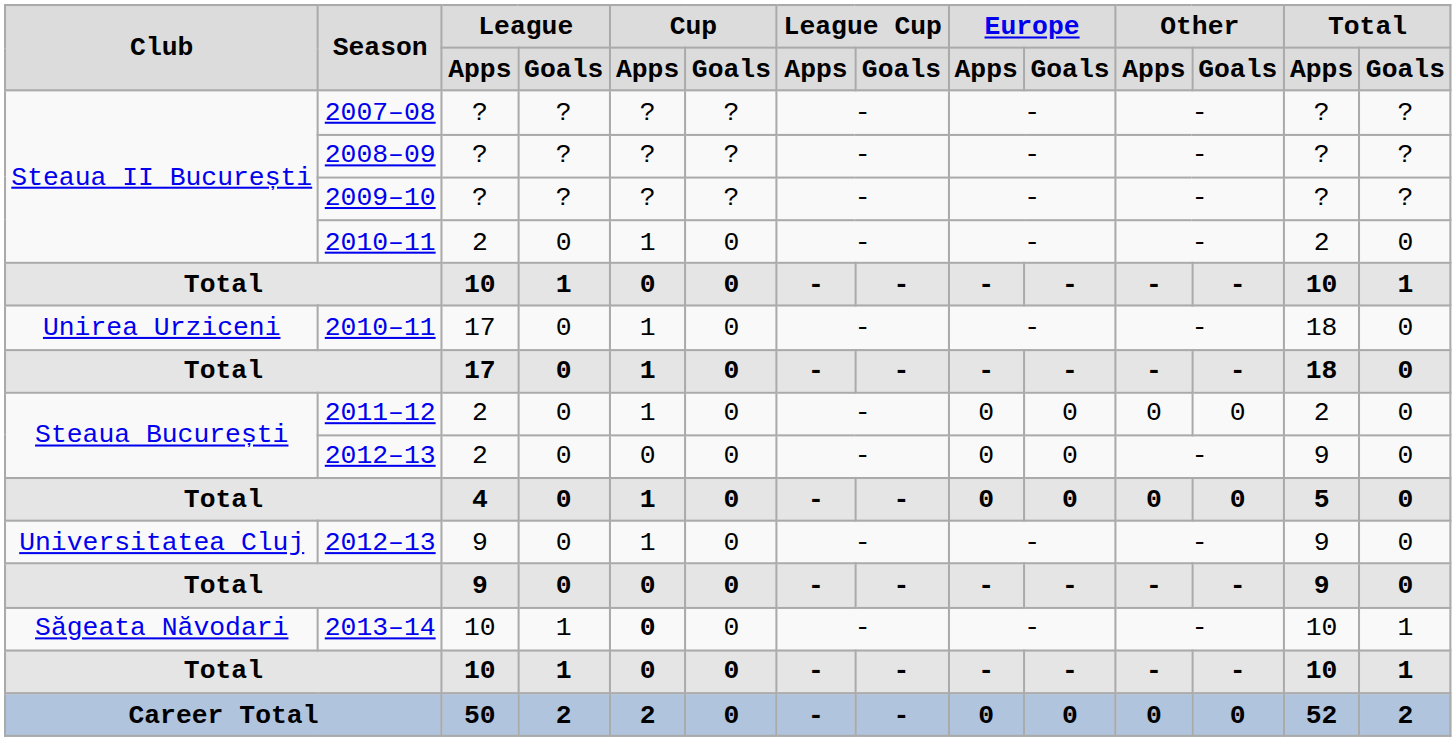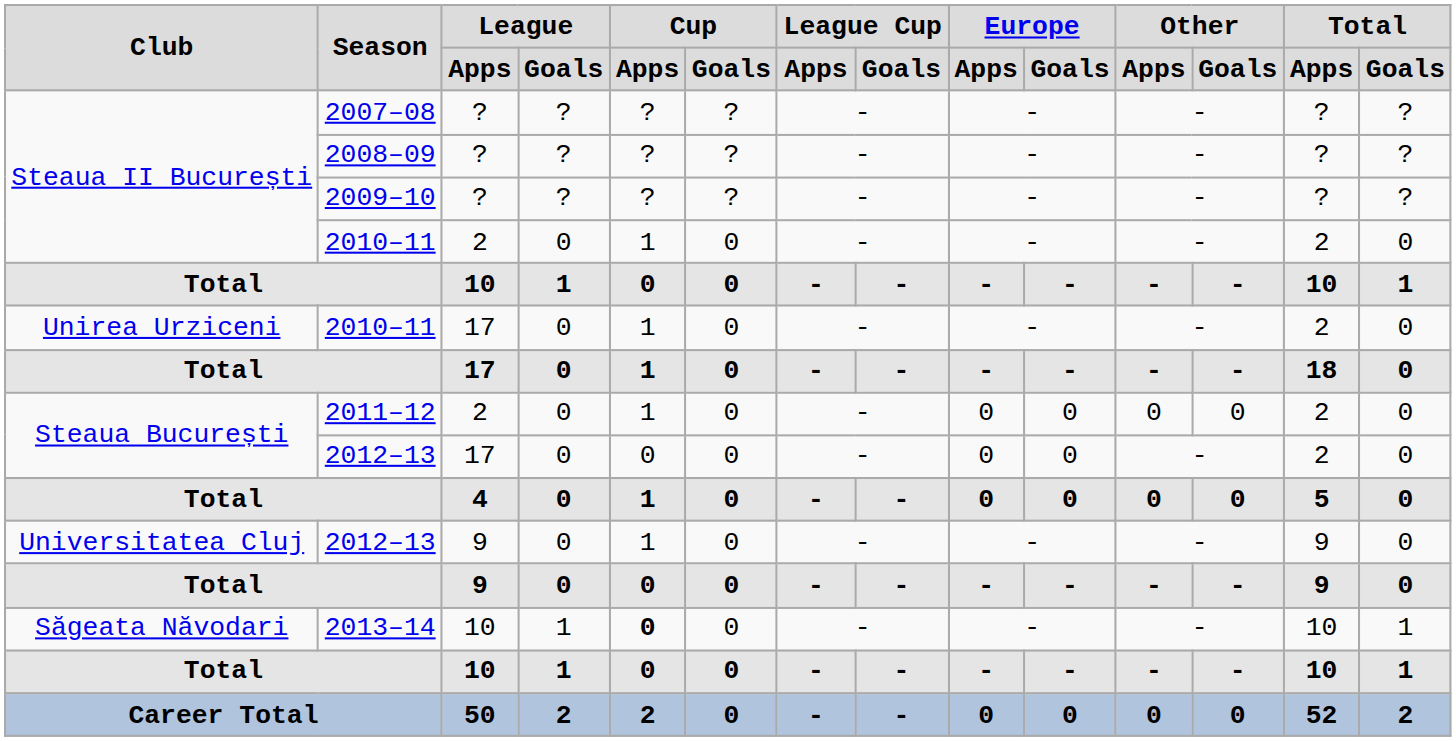 <table class="wikitable" style="text-align: center;">
 <tr>
 <th style="background: #DCDCDC; text-align: center" rowspan="2"><strong>Club</strong></th>
 <th style="background: #DCDCDC; text-align: center" rowspan="2"><strong>Season</strong></th>
 <th style="background: #DCDCDC; text-align: center" colspan="2"><strong>League</strong></th>
 <th style="background: #DCDCDC; text-align: center" colspan="2"><strong>Cup</strong></th>
 <th style="background: #DCDCDC; text-align: center" colspan="2"><strong>League Cup</strong></th>
 <th style="background: #DCDCDC; text-align: center" colspan="2"><a href='#'>Europe</a></th>
 <th style="background: #DCDCDC; text-align: center" colspan="2"><strong>Other</strong></th>
 <th style="background: #DCDCDC; text-align: center" colspan="3"><strong>Total</strong></th>
 </tr>
 <tr>
 <th style="background:#dcdcdc; text-align:center;">Apps</th>
 <th style="background:#dcdcdc; text-align:center;">Goals</th>
 <th style="background:#dcdcdc; text-align:center;">Apps</th>
 <th style="background:#dcdcdc; text-align:center;">Goals</th>
 <th style="background:#dcdcdc; text-align:center;">Apps</th>
 <th style="background:#dcdcdc; text-align:center;">Goals</th>
 <th style="background:#dcdcdc; text-align:center;">Apps</th>
 <th style="background:#dcdcdc; text-align:center;">Goals</th>
 <th style="background:#dcdcdc; text-align:center;">Apps</th>
 <th style="background:#dcdcdc; text-align:center;">Goals</th>
 <th style="background:#dcdcdc; text-align:center;">Apps</th>
 <th style="background:#dcdcdc; text-align:center;">Goals</th>
 </tr>
 <tr>
 <td rowspan="4"><a href='#'>Steaua II București</a></td>
 <td><a href='#'>2007–08</a></td>
 <td>?</td>
 <td>?</td>
 <td>?</td>
 <td>?</td>
 <td rowspan=1 colspan="2">-</td>
 <td rowspan=1 colspan="2">-</td>
 <td rowspan=1 colspan="2">-</td>
 <td>?</td>
 <td>?</td>
 </tr>
 <tr>
 <td><a href='#'>2008–09</a></td>
 <td>?</td>
 <td>?</td>
 <td>?</td>
 <td>?</td>
 <td rowspan=1 colspan="2">-</td>
 <td rowspan=1 colspan="2">-</td>
 <td rowspan=1 colspan="2">-</td>
 <td>?</td>
 <td>?</td>
 </tr>
 <tr>
 <td><a href='#'>2009–10</a></td>
 <td>?</td>
 <td>?</td>
 <td>?</td>
 <td>?</td>
 <td rowspan=1 colspan="2">-</td>
 <td rowspan=1 colspan="2">-</td>
 <td rowspan=1 colspan="2">-</td>
 <td>?</td>
 <td>?</td>
 </tr>
 <tr>
 <td><a href='#'>2010–11</a></td>
 <td>2</td>
 <td>0</td>
 <td>1</td>
 <td>0</td>
 <td rowspan=1 colspan="2">-</td>
 <td rowspan=1 colspan="2">-</td>
 <td rowspan=1 colspan="2">-</td>
 <td>2</td>
 <td>0</td>
 </tr>
 <tr>
 <th style="background: #E5E5E5; text-align: center" colspan="2">Total</th>
 <th style="background:#e5e5e5; text-align:center;">10</th>
 <th style="background:#e5e5e5; text-align:center;">1</th>
 <th style="background:#e5e5e5; text-align:center;">0</th>
 <th style="background:#e5e5e5; text-align:center;">0</th>
 <th style="background:#e5e5e5; text-align:center;">-</th>
 <th style="background:#e5e5e5; text-align:center;">-</th>
 <th style="background:#e5e5e5; text-align:center;">-</th>
 <th style="background:#e5e5e5; text-align:center;">-</th>
 <th style="background:#e5e5e5; text-align:center;">-</th>
 <th style="background:#e5e5e5; text-align:center;">-</th>
 <th style="background:#e5e5e5; text-align:center;">10</th>
 <th style="background:#e5e5e5; text-align:center;">1</th>
 </tr>
 <tr>
 <td rowspan="1"><a href='#'>Unirea Urziceni</a></td>
 <td><a href='#'>2010–11</a></td>
 <td>17</td>
 <td>0</td>
 <td>1</td>
 <td>0</td>
 <td rowspan=1 colspan="2">-</td>
 <td rowspan=1 colspan="2">-</td>
 <td rowspan=1 colspan="2">-</td>
-<td>18</td>
+<td>2</td>
 <td>0</td>
 </tr>
 <tr>
 <th style="background: #E5E5E5; text-align: center" colspan="2">Total</th>
 <th style="background:#e5e5e5; text-align:center;">17</th>
 <th style="background:#e5e5e5; text-align:center;">0</th>
 <th style="background:#e5e5e5; text-align:center;">1</th>
 <th style="background:#e5e5e5; text-align:center;">0</th>
 <th style="background:#e5e5e5; text-align:center;">-</th>
 <th style="background:#e5e5e5; text-align:center;">-</th>
 <th style="background:#e5e5e5; text-align:center;">-</th>
 <th style="background:#e5e5e5; text-align:center;">-</th>
 <th style="background:#e5e5e5; text-align:center;">-</th>
 <th style="background:#e5e5e5; text-align:center;">-</th>
 <th style="background:#e5e5e5; text-align:center;">18</th>
 <th style="background:#e5e5e5; text-align:center;">0</th>
 </tr>
 <tr>
 <td rowspan="2"><a href='#'>Steaua București</a></td>
 <td><a href='#'>2011–12</a></td>
 <td>2</td>
 <td>0</td>
 <td>1</td>
 <td>0</td>
 <td rowspan=1 colspan="2">-</td>
 <td>0</td>
 <td>0</td>
 <td>0</td>
 <td>0</td>
 <td>2</td>
 <td>0</td>
 </tr>
 <tr>
 <td><a href='#'>2012–13</a></td>
-<td>2</td>
+<td>17</td>
 <td>0</td>
 <td>0</td>
 <td>0</td>
 <td rowspan=1 colspan="2">-</td>
 <td>0</td>
 <td>0</td>
 <td rowspan=1 colspan="2">-</td>
-<td>9</td>
+<td>2</td>
 <td>0</td>
 </tr>
 <tr>
 <th style="background: #E5E5E5; text-align: center" colspan="2">Total</th>
 <th style="background:#e5e5e5; text-align:center;">4</th>
 <th style="background:#e5e5e5; text-align:center;">0</th>
 <th style="background:#e5e5e5; text-align:center;">1</th>
 <th style="background:#e5e5e5; text-align:center;">0</th>
 <th style="background:#e5e5e5; text-align:center;">-</th>
 <th style="background:#e5e5e5; text-align:center;">-</th>
 <th style="background:#e5e5e5; text-align:center;">0</th>
 <th style="background:#e5e5e5; text-align:center;">0</th>
 <th style="background:#e5e5e5; text-align:center;">0</th>
 <th style="background:#e5e5e5; text-align:center;">0</th>
 <th style="background:#e5e5e5; text-align:center;">5</th>
 <th style="background:#e5e5e5; text-align:center;">0</th>
 </tr>
 <tr>
 <td rowspan="1"><a href='#'>Universitatea Cluj</a></td>
 <td><a href='#'>2012–13</a></td>
 <td>9</td>
 <td>0</td>
 <td>1</td>
 <td>0</td>
 <td rowspan=1 colspan="2">-</td>
 <td rowspan=1 colspan="2">-</td>
 <td rowspan=1 colspan="2">-</td>
 <td>9</td>
 <td>0</td>
 </tr>
 <tr>
 <th style="background: #E5E5E5; text-align: center" colspan="2">Total</th>
 <th style="background:#e5e5e5; text-align:center;">9</th>
 <th style="background:#e5e5e5; text-align:center;">0</th>
 <th style="background:#e5e5e5; text-align:center;">0</th>
 <th style="background:#e5e5e5; text-align:center;">0</th>
 <th style="background:#e5e5e5; text-align:center;">-</th>
 <th style="background:#e5e5e5; text-align:center;">-</th>
 <th style="background:#e5e5e5; text-align:center;">-</th>
 <th style="background:#e5e5e5; text-align:center;">-</th>
 <th style="background:#e5e5e5; text-align:center;">-</th>
 <th style="background:#e5e5e5; text-align:center;">-</th>
 <th style="background:#e5e5e5; text-align:center;">9</th>
 <th style="background:#e5e5e5; text-align:center;">0</th>
 </tr>
 <tr>
 <td rowspan="1"><a href='#'>Săgeata Năvodari</a></td>
 <td><a href='#'>2013–14</a></td>
 <td>10</td>
 <td>1</td>
 <td><strong>0</strong></td>
 <td>0</td>
 <td rowspan=1 colspan="2">-</td>
 <td rowspan=1 colspan="2">-</td>
 <td rowspan=1 colspan="2">-</td>
 <td>10</td>
 <td>1</td>
 </tr>
 <tr>
 <th style="background: #E5E5E5; text-align: center" colspan="2">Total</th>
 <th style="background:#e5e5e5; text-align:center;">10</th>
 <th style="background:#e5e5e5; text-align:center;">1</th>
 <th style="background:#e5e5e5; text-align:center;">0</th>
 <th style="background:#e5e5e5; text-align:center;">0</th>
 <th style="background:#e5e5e5; text-align:center;">-</th>
 <th style="background:#e5e5e5; text-align:center;">-</th>
 <th style="background:#e5e5e5; text-align:center;">-</th>
 <th style="background:#e5e5e5; text-align:center;">-</th>
 <th style="background:#e5e5e5; text-align:center;">-</th>
 <th style="background:#e5e5e5; text-align:center;">-</th>
 <th style="background:#e5e5e5; text-align:center;">10</th>
 <th style="background:#e5e5e5; text-align:center;">1</th>
 </tr>
 <tr>
 <th style="background: #b0c4de; text-align: center" colspan="2"><strong>Career Total</strong></th>
 <th style="background:#b0c4de; text-align:center;">50</th>
 <th style="background:#b0c4de; text-align:center;">2</th>
 <th style="background:#b0c4de; text-align:center;">2</th>
 <th style="background:#b0c4de; text-align:center;">0</th>
 <th style="background:#b0c4de; text-align:center;">-</th>
 <th style="background:#b0c4de; text-align:center;">-</th>
 <th style="background:#b0c4de; text-align:center;">0</th>
 <th style="background:#b0c4de; text-align:center;">0</th>
 <th style="background:#b0c4de; text-align:center;">0</th>
 <th style="background:#b0c4de; text-align:center;">0</th>
 <th style="background:#b0c4de; text-align:center;">52</th>
 <th style="background:#b0c4de; text-align:center;">2</th>
 </tr>
 </table>
